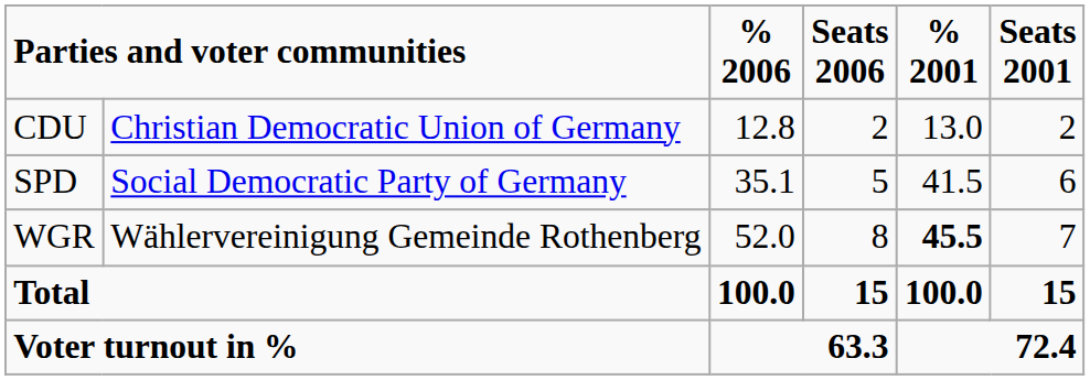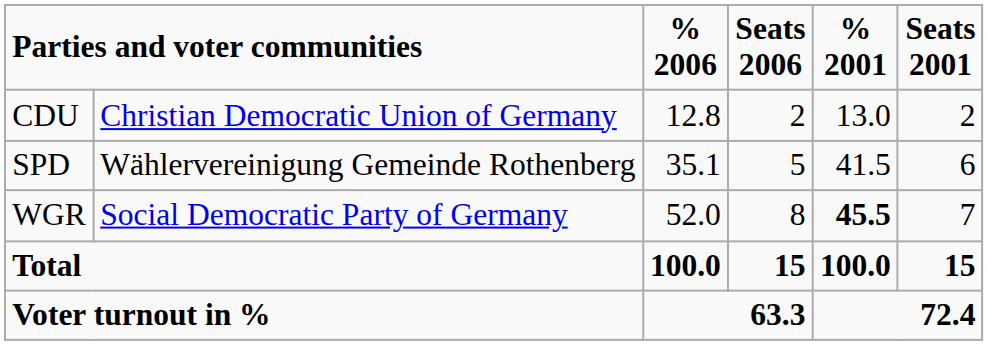 <table class="wikitable">
 <tr --  class="hintergrundfarbe5">
 <td colspan="2"><strong>Parties and voter communities</strong></td>
 <td align="center"><strong>%<br>2006</strong></td>
 <td align="center"><strong>Seats<br>2006</strong></td>
 <td align="center"><strong>%<br>2001</strong></td>
 <td align="center"><strong>Seats<br>2001</strong></td>
 </tr>
 <tr --->
 <td>CDU</td>
 <td><a href='#'>Christian Democratic Union of Germany</a></td>
 <td align="right">12.8</td>
 <td align="right">2</td>
 <td align="right">13.0</td>
 <td align="right">2</td>
 </tr>
 <tr --->
 <td>SPD</td>
-<td><a href='#'>Social Democratic Party of Germany</a></td>
+<td>Wählervereinigung Gemeinde Rothenberg</td>
 <td align="right">35.1</td>
 <td align="right">5</td>
 <td align="right">41.5</td>
 <td align="right">6</td>
 </tr>
 <tr --->
 <td>WGR</td>
-<td>Wählervereinigung Gemeinde Rothenberg</td>
+<td><a href='#'>Social Democratic Party of Germany</a></td>
 <td align="right">52.0</td>
 <td align="right">8</td>
 <td align="right"><strong>45.5</strong></td>
 <td align="right">7</td>
 </tr>
 <tr --- class="hintergrundfarbe5">
 <td colspan="2"><strong>Total</strong></td>
 <td align="right"><strong>100.0</strong></td>
 <td align="right"><strong>15</strong></td>
 <td align="right"><strong>100.0</strong></td>
 <td align="right"><strong>15</strong></td>
 </tr>
 <tr --- class="hintergrundfarbe5">
 <td colspan="2"><strong>Voter turnout in %</strong></td>
 <td colspan="2" align="right"><strong>63.3</strong></td>
 <td colspan="2" align="right"><strong>72.4</strong></td>
 </tr>
 </table>
